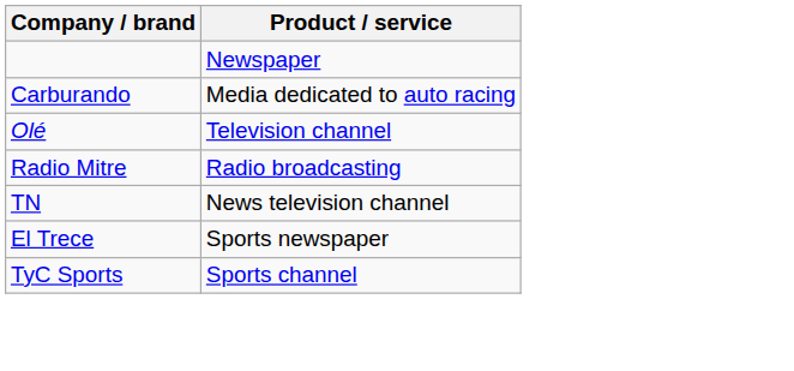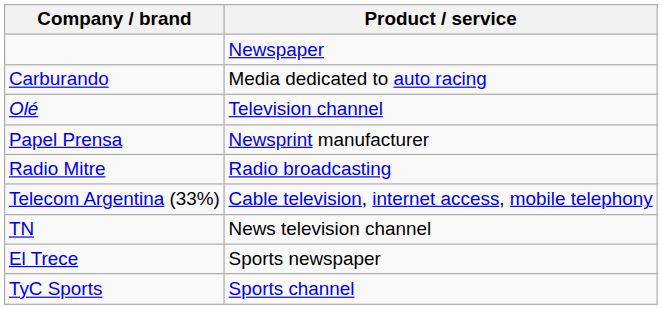 <table class= "wikitable sortable">
 <tr>
 <th>Company / brand</th>
 <th>Product / service</th>
 </tr>
 <tr>
 <td></td>
 <td><a href='#'>Newspaper</a></td>
 </tr>
 <tr>
 <td><a href='#'>Carburando</a></td>
 <td>Media dedicated to <a href='#'>auto racing</a></td>
 </tr>
 <tr>
 <td><em><a href='#'>Olé</a></em></td>
 <td><a href='#'>Television channel</a></td>
 </tr>
 <tr>
+<td><a href='#'>Papel Prensa</a></td>
+<td><a href='#'>Newsprint</a> manufacturer</td>
+</tr>
+<tr>
 <td><a href='#'>Radio Mitre</a></td>
 <td><a href='#'>Radio broadcasting</a></td>
+</tr>
+<tr>
+<td><a href='#'>Telecom Argentina</a> (33%)</td>
+<td><a href='#'>Cable television</a>, <a href='#'>internet access</a>, <a href='#'>mobile telephony</a></td>
 </tr>
 <tr>
 <td><a href='#'>TN</a></td>
 <td>News television channel</td>
 </tr>
 <tr>
 <td><a href='#'>El Trece</a></td>
 <td>Sports newspaper</td>
 </tr>
 <tr>
 <td><a href='#'>TyC Sports</a></td>
 <td><a href='#'>Sports channel</a></td>
 </tr>
 </table>
